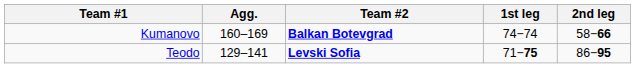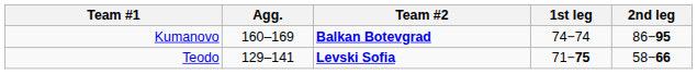 <table class=wikitable style="text-align:center">
 <tr>
 <th width=250>Team #1</th>
 <th width=100>Agg.</th>
 <th width=250>Team #2</th>
 <th width=88>1st leg</th>
 <th width=88>2nd leg</th>
 </tr>
 <tr>
 <td align=right><a href='#'>Kumanovo</a> </td>
 <td>160–169</td>
 <td align=left> <strong><a href='#'>Balkan Botevgrad</a></strong></td>
 <td>74−74</td>
-<td>58−<strong>66</strong></td>
+<td>86−<strong>95</strong></td>
 </tr>
 <tr>
 <td align=right><a href='#'>Teodo</a> </td>
 <td>129–141</td>
 <td align=left> <strong><a href='#'>Levski Sofia</a></strong></td>
 <td>71−<strong>75</strong></td>
-<td>86−<strong>95</strong></td>
+<td>58−<strong>66</strong></td>
 </tr>
 </table>
